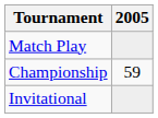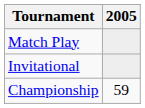 <table class="wikitable" style="text-align:center;">
 <tr>
 <th>Tournament</th>
 <th>2005</th>
 </tr>
 <tr>
 <td align="left"><a href='#'>Match Play</a></td>
 <td style="background:#eeeeee;"></td>
 </tr>
 <tr>
+<td align="left"><a href='#'>Invitational</a></td>
+<td style="background:#eeeeee;"></td>
+</tr>
+<tr>
 <td align="left"><a href='#'>Championship</a></td>
 <td>59</td>
 </tr>
-<tr>
-<td align="left"><a href='#'>Invitational</a></td>
-<td style="background:#eeeeee;"></td>
-</tr>
 </table>
